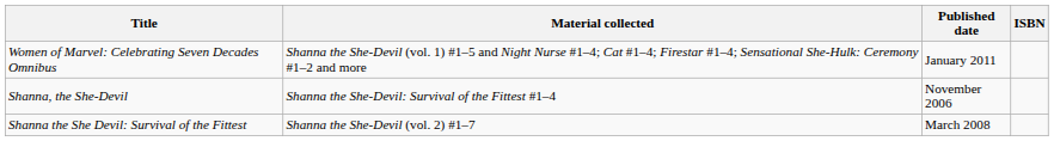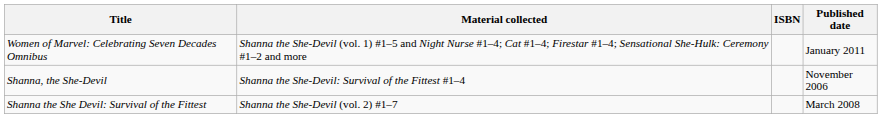 <table class="wikitable sortable">
 <tr>
 <th>Title</th>
 <th>Material collected</th>
+<th>ISBN</th>
 <th>Published date</th>
-<th>ISBN</th>
 </tr>
 <tr>
 <td><em>Women of Marvel: Celebrating Seven Decades Omnibus</em></td>
 <td><em>Shanna the She-Devil</em> (vol. 1)  #1–5 and <em>Night Nurse</em> #1–4; <em>Cat</em> #1–4; <em>Firestar</em> #1–4; <em>Sensational She-Hulk: Ceremony</em> #1–2 and more</td>
+<td></td>
 <td>January 2011</td>
-<td></td>
 </tr>
 <tr>
 <td><em>Shanna, the She-Devil</em></td>
 <td><em>Shanna the She-Devil: Survival of the Fittest</em> #1–4</td>
+<td></td>
 <td>November 2006</td>
-<td></td>
 </tr>
 <tr>
 <td><em>Shanna the She Devil: Survival of the Fittest</em></td>
 <td><em>Shanna the She-Devil</em> (vol. 2) #1–7</td>
+<td></td>
 <td>March 2008</td>
-<td></td>
 </tr>
 </table>
